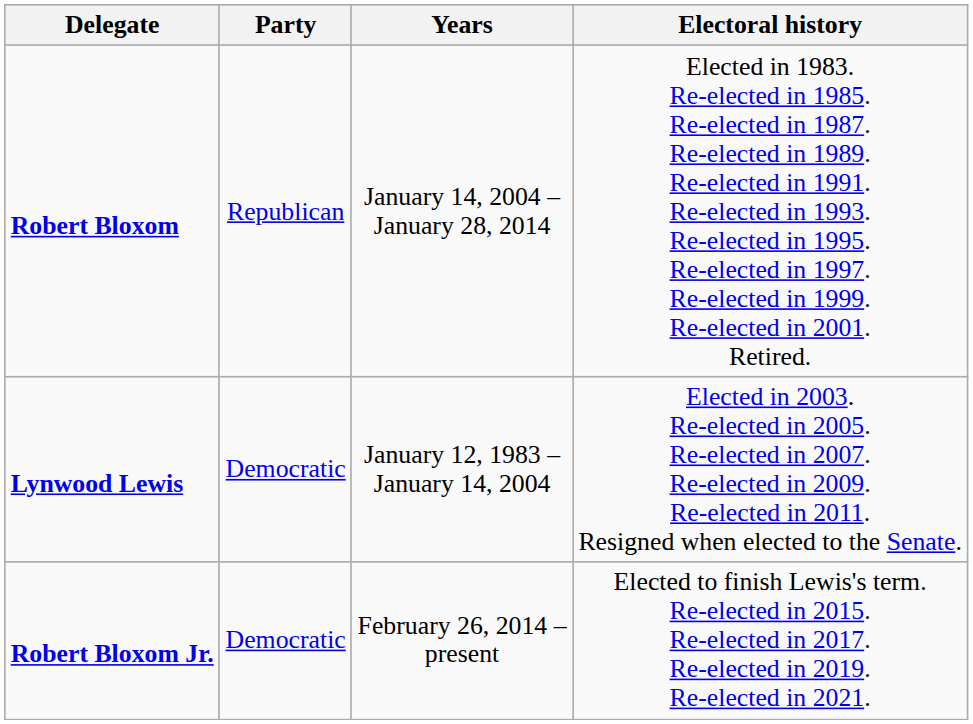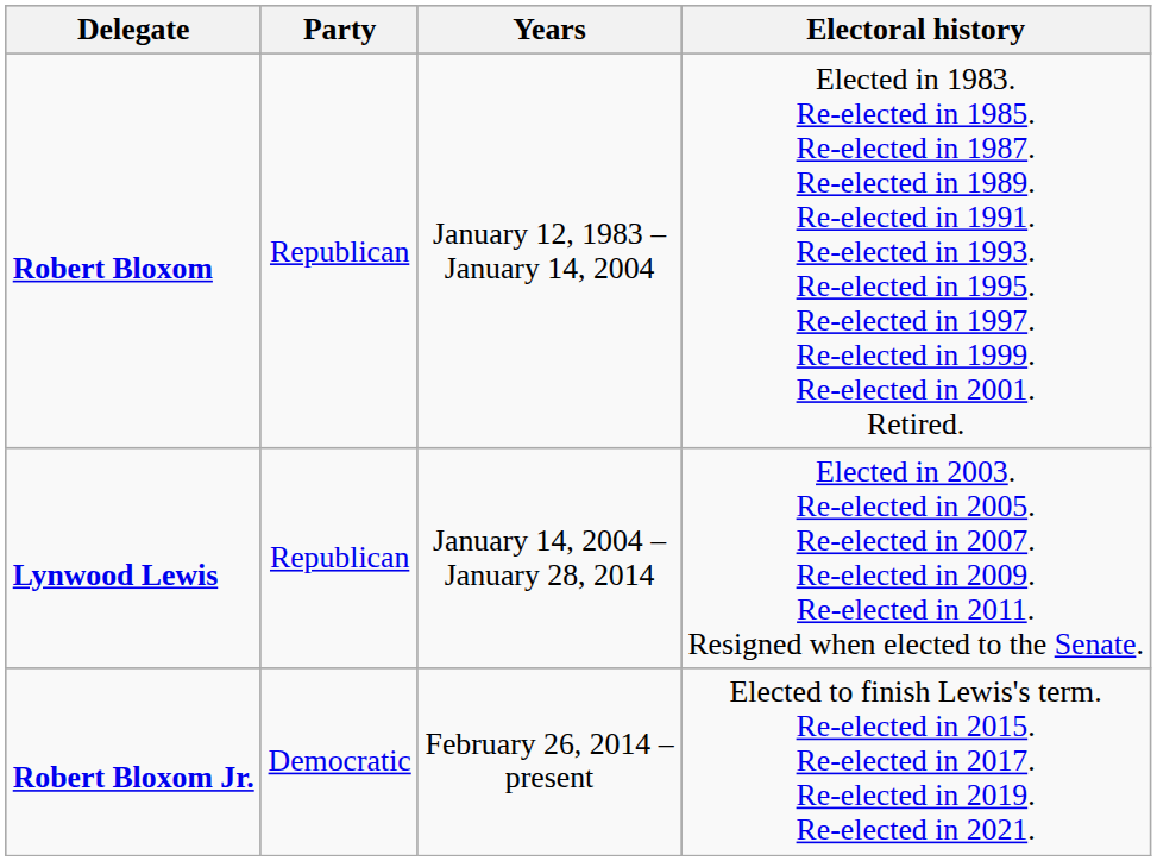 <table class=wikitable style="text-align:center">
 <tr valign=bottom>
 <th>Delegate</th>
 <th>Party</th>
 <th>Years</th>
 <th>Electoral history</th>
 </tr>
 <tr>
 <td align=left><br><strong><a href='#'>Robert Bloxom</a></strong></td>
 <td><a href='#'>Republican</a></td>
-<td nowrap>January 14, 2004 –<br>January 28, 2014</td>
+<td nowrap>January 12, 1983 –<br>January 14, 2004</td>
 <td>Elected in 1983. <br> <a href='#'>Re-elected in 1985</a>. <br> <a href='#'>Re-elected in 1987</a>. <br> <a href='#'>Re-elected in 1989</a>. <br> <a href='#'>Re-elected in 1991</a>. <br> <a href='#'>Re-elected in 1993</a>. <br> <a href='#'>Re-elected in 1995</a>. <br> <a href='#'>Re-elected in 1997</a>. <br> <a href='#'>Re-elected in 1999</a>. <br> <a href='#'>Re-elected in 2001</a>. <br> Retired.</td>
 </tr>
 <tr>
 <td align=left><br><strong><a href='#'>Lynwood Lewis</a></strong></td>
-<td><a href='#'>Democratic</a></td>
-<td nowrap>January 12, 1983 –<br>January 14, 2004</td>
+<td><a href='#'>Republican</a></td>
+<td nowrap>January 14, 2004 –<br>January 28, 2014</td>
 <td><a href='#'>Elected in 2003</a>. <br> <a href='#'>Re-elected in 2005</a>. <br> <a href='#'>Re-elected in 2007</a>. <br> <a href='#'>Re-elected in 2009</a>. <br> <a href='#'>Re-elected in 2011</a>. <br> Resigned when elected to the <a href='#'>Senate</a>.</td>
 </tr>
 <tr>
 <td align=left><br><strong><a href='#'>Robert Bloxom Jr.</a></strong></td>
 <td><a href='#'>Democratic</a></td>
 <td nowrap>February 26, 2014 –<br>present</td>
 <td>Elected to finish Lewis's term. <br> <a href='#'>Re-elected in 2015</a>. <br> <a href='#'>Re-elected in 2017</a>. <br> <a href='#'>Re-elected in 2019</a>. <br> <a href='#'>Re-elected in 2021</a>.</td>
 </tr>
 </table>
